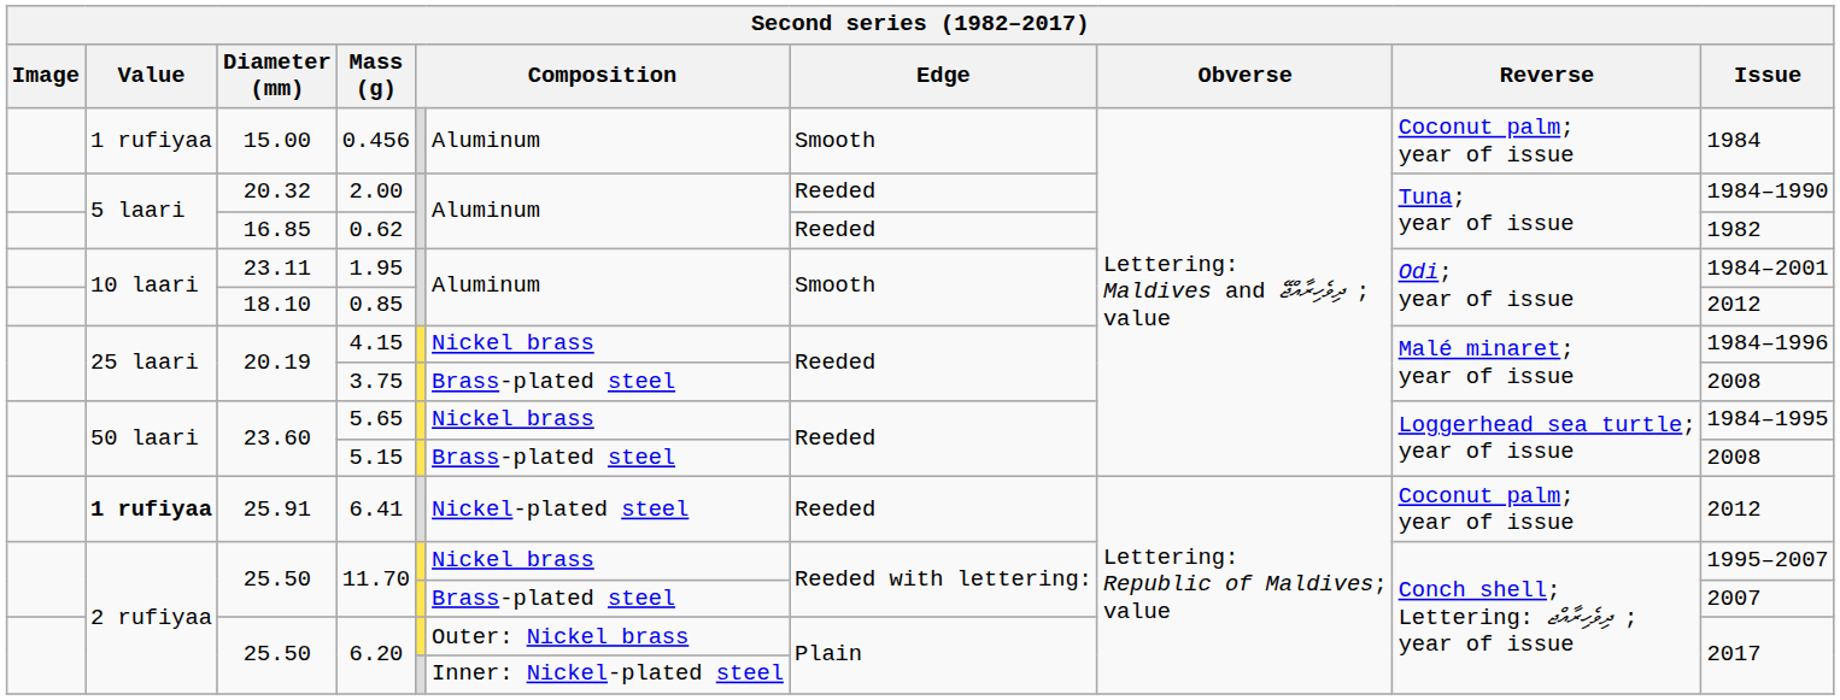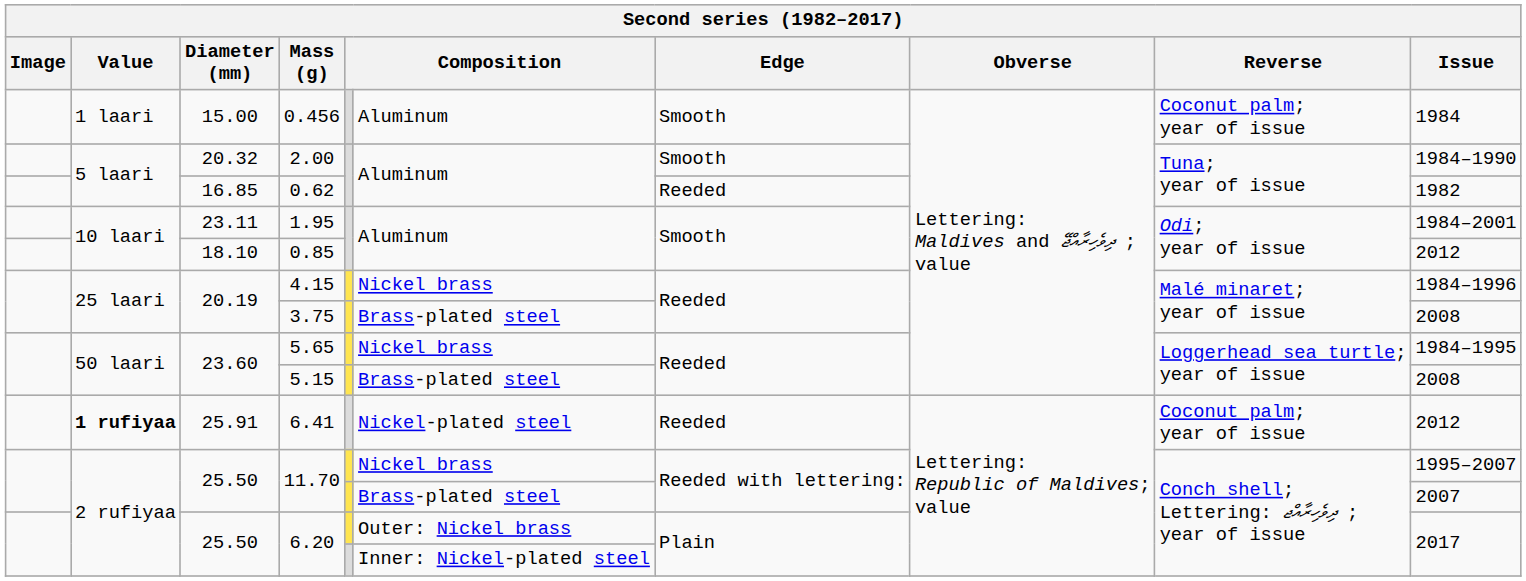 <table class="wikitable" style="margin:auto; font-size:90%; border-width:1px;">
 <tr>
 <th colspan="13">Second series (1982–2017)</th>
 </tr>
 <tr>
 <th>Image</th>
 <th>Value</th>
 <th>Diameter<br>(mm)</th>
 <th>Mass<br>(g)</th>
 <th colspan=2>Composition</th>
 <th>Edge</th>
 <th>Obverse</th>
 <th>Reverse</th>
 <th>Issue</th>
 </tr>
 <tr>
 <td></td>
-<td>1 rufiyaa</td>
+<td>1 laari</td>
 <td align=center>15.00</td>
 <td align=center>0.456</td>
 <td style="background-color:#dcdcdc;"></td>
 <td>Aluminum</td>
 <td>Smooth</td>
 <td rowspan=9>Lettering:<br><em>Maldives</em> and <em>ދިވެހިރާއްޖޭ</em> ;<br>value </td>
 <td><a href='#'>Coconut palm</a>;<br>year of issue </td>
 <td>1984</td>
 </tr>
 <tr>
 <td></td>
 <td rowspan=2>5 laari</td>
 <td align=center>20.32<br></td>
 <td align=center>2.00</td>
 <td rowspan=2 style="background-color:#dcdcdc;"></td>
 <td rowspan=2>Aluminum</td>
-<td>Reeded</td>
+<td>Smooth</td>
 <td rowspan=2><a href='#'>Tuna</a>;<br>year of issue </td>
 <td>1984–1990</td>
 </tr>
 <tr>
 <td></td>
 <td align=center>16.85</td>
 <td align=center>0.62</td>
 <td>Reeded</td>
 <td>1982</td>
 </tr>
 <tr>
 <td></td>
 <td rowspan=2>10 laari</td>
 <td align=center>23.11<br></td>
 <td align=center>1.95</td>
 <td rowspan=2 style="background-color:#dcdcdc;"></td>
 <td rowspan=2>Aluminum</td>
 <td rowspan=2>Smooth</td>
 <td rowspan=2><a href='#'><em>Odi</em></a>;<br>year of issue </td>
 <td>1984–2001</td>
 </tr>
 <tr>
 <td></td>
 <td align=center>18.10</td>
 <td align=center>0.85</td>
 <td>2012</td>
 </tr>
 <tr>
 <td rowspan=2></td>
 <td rowspan=2>25 laari</td>
 <td rowspan=2 align=center>20.19</td>
 <td align=center>4.15</td>
 <td style="background-color:#ffe550;"></td>
 <td><a href='#'>Nickel brass</a></td>
 <td rowspan=2>Reeded</td>
 <td rowspan=2><a href='#'>Malé minaret</a>;<br>year of issue </td>
 <td>1984–1996</td>
 </tr>
 <tr>
 <td align=center>3.75</td>
 <td style="background-color:#ffe550;"></td>
 <td><a href='#'>Brass</a>-plated <a href='#'>steel</a></td>
 <td>2008</td>
 </tr>
 <tr>
 <td rowspan=2></td>
 <td rowspan=2>50 laari</td>
 <td rowspan=2 align=center>23.60</td>
 <td align=center>5.65</td>
 <td style="background-color:#ffe550;"></td>
 <td><a href='#'>Nickel brass</a></td>
 <td rowspan=2>Reeded</td>
 <td rowspan=2><a href='#'>Loggerhead sea turtle</a>;<br>year of issue </td>
 <td>1984–1995</td>
 </tr>
 <tr>
 <td align=center>5.15</td>
 <td style="background-color:#ffe550;"></td>
 <td><a href='#'>Brass</a>-plated <a href='#'>steel</a></td>
 <td>2008</td>
 </tr>
 <tr>
 <td></td>
 <td><strong>1 rufiyaa</strong></td>
 <td align=center>25.91</td>
 <td align=center>6.41</td>
 <td style="background-color:#dcdcdc;"></td>
 <td><a href='#'>Nickel</a>-plated <a href='#'>steel</a></td>
 <td>Reeded</td>
 <td rowspan=5>Lettering:<br><em>Republic of Maldives</em>;<br>value </td>
 <td><a href='#'>Coconut palm</a>;<br>year of issue </td>
 <td>2012</td>
 </tr>
 <tr>
 <td rowspan=2></td>
 <td rowspan=4>2 rufiyaa</td>
 <td rowspan=2 align=center>25.50</td>
 <td rowspan=2 align=center>11.70</td>
 <td style="background-color:#ffe550;"></td>
 <td><a href='#'>Nickel brass</a></td>
 <td rowspan=2>Reeded with lettering:<br></td>
 <td rowspan=4><a href='#'>Conch shell</a>;<br>Lettering: <em>ދިވެހިރާއްޖ</em> ;<br>year of issue </td>
 <td>1995–2007</td>
 </tr>
 <tr>
 <td style="background-color:#ffe550;"></td>
 <td><a href='#'>Brass</a>-plated <a href='#'>steel</a></td>
 <td>2007</td>
 </tr>
 <tr>
 <td rowspan=2></td>
 <td rowspan=2 align=center>25.50</td>
 <td rowspan=2 align=center>6.20</td>
 <td style="background-color:#ffe550;"></td>
 <td>Outer: <a href='#'>Nickel brass</a></td>
 <td rowspan=2>Plain</td>
 <td rowspan=2>2017</td>
 </tr>
 <tr>
 <td style="background-color:#dcdcdc;"></td>
 <td>Inner: <a href='#'>Nickel</a>-plated <a href='#'>steel</a></td>
 </tr>
 </table>
